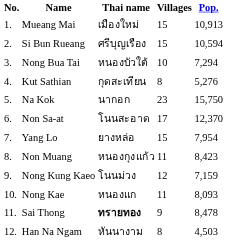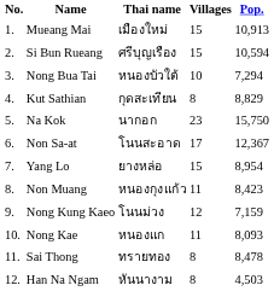 <table>
 <tr>
 <th>No.</th>
 <th>Name</th>
 <th>Thai name</th>
 <th>Villages</th>
 <th><a href='#'>Pop.</a></th>
 </tr>
 <tr>
 <td>1.</td>
 <td>Mueang Mai</td>
 <td>เมืองใหม่</td>
 <td>15</td>
 <td>10,913</td>
 <td></td>
 </tr>
 <tr>
 <td>2.</td>
 <td>Si Bun Rueang</td>
 <td>ศรีบุญเรือง</td>
 <td>15</td>
 <td>10,594</td>
 <td></td>
 </tr>
 <tr>
 <td>3.</td>
 <td>Nong Bua Tai</td>
 <td>หนองบัวใต้</td>
 <td>10</td>
 <td>7,294</td>
 <td></td>
 </tr>
 <tr>
 <td>4.</td>
 <td>Kut Sathian</td>
 <td>กุดสะเทียน</td>
 <td>8</td>
-<td>5,276</td>
+<td>8,829</td>
 <td></td>
 </tr>
 <tr>
 <td>5.</td>
 <td>Na Kok</td>
 <td>นากอก</td>
 <td>23</td>
 <td>15,750</td>
 <td></td>
 </tr>
 <tr>
 <td>6.</td>
 <td>Non Sa-at</td>
 <td>โนนสะอาด</td>
 <td>17</td>
-<td>12,370</td>
+<td>12,367</td>
 <td></td>
 </tr>
 <tr>
 <td>7.</td>
 <td>Yang Lo</td>
 <td>ยางหล่อ</td>
 <td>15</td>
-<td>7,954</td>
+<td>8,954</td>
 <td></td>
 </tr>
 <tr>
 <td>8.</td>
 <td>Non Muang</td>
 <td>หนองกุงแก้ว</td>
 <td>11</td>
 <td>8,423</td>
 <td></td>
 </tr>
 <tr>
 <td>9.</td>
 <td>Nong Kung Kaeo</td>
 <td>โนนม่วง</td>
 <td>12</td>
 <td>7,159</td>
 <td></td>
 </tr>
 <tr>
 <td>10.</td>
 <td>Nong Kae</td>
 <td>หนองแก</td>
 <td>11</td>
 <td>8,093</td>
 <td></td>
 </tr>
 <tr>
 <td>11.</td>
 <td>Sai Thong</td>
-<td><strong>ทรายทอง</strong></td>
-<td>9</td>
+<td>ทรายทอง</td>
+<td>8</td>
 <td>8,478</td>
 <td></td>
 </tr>
 <tr>
 <td>12.</td>
 <td>Han Na Ngam</td>
 <td>หันนางาม</td>
 <td>8</td>
 <td>4,503</td>
 <td></td>
 </tr>
 </table>
